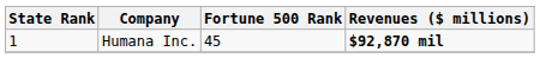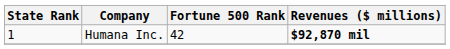 <table class="wikitable sortable" align="left">
 <tr>
 <th>State Rank</th>
 <th>Company</th>
 <th>Fortune 500 Rank</th>
 <th>Revenues ($ millions)</th>
 </tr>
 <tr>
 <td>1</td>
 <td>Humana Inc.</td>
-<td>45</td>
+<td>42</td>
 <td><strong>$92,870 mil</strong></td>
 </tr>
 <tr>
 </tr>
 </table>
